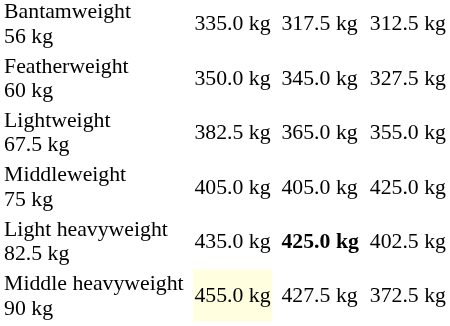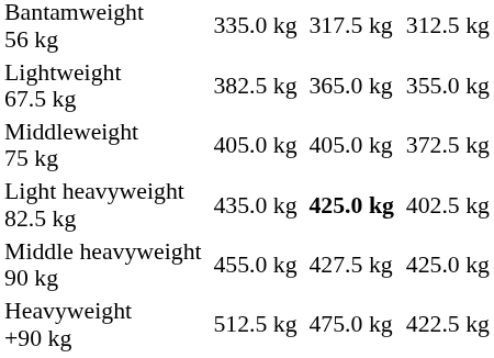 <table>
 <tr>
 <td>Bantamweight<br>56 kg</td>
 <td></td>
 <td>335.0 kg</td>
 <td></td>
 <td>317.5 kg</td>
 <td></td>
 <td>312.5 kg</td>
-</tr>
-<tr>
-<td>Featherweight<br>60 kg</td>
-<td></td>
-<td>350.0 kg</td>
-<td></td>
-<td>345.0 kg</td>
-<td></td>
-<td>327.5 kg</td>
 </tr>
 <tr>
 <td>Lightweight<br>67.5 kg</td>
 <td></td>
 <td>382.5 kg</td>
 <td></td>
 <td>365.0 kg</td>
 <td></td>
 <td>355.0 kg</td>
 </tr>
 <tr>
 <td>Middleweight<br>75 kg</td>
 <td></td>
 <td>405.0 kg</td>
 <td></td>
 <td>405.0 kg</td>
 <td></td>
-<td>425.0 kg</td>
+<td>372.5 kg</td>
 </tr>
 <tr>
 <td>Light heavyweight<br>82.5 kg</td>
 <td></td>
 <td>435.0 kg</td>
 <td></td>
 <td><strong>425.0 kg</strong></td>
 <td></td>
 <td>402.5 kg</td>
 </tr>
 <tr>
 <td>Middle heavyweight<br>90 kg</td>
 <td></td>
-<td style="background: lightyellow;">455.0 kg</td>
+<td>455.0 kg</td>
 <td></td>
 <td>427.5 kg</td>
 <td></td>
-<td>372.5 kg</td>
+<td>425.0 kg</td>
+</tr>
+<tr>
+<td>Heavyweight<br>+90 kg</td>
+<td></td>
+<td>512.5 kg</td>
+<td></td>
+<td>475.0 kg</td>
+<td></td>
+<td>422.5 kg</td>
 </tr>
 </table>
